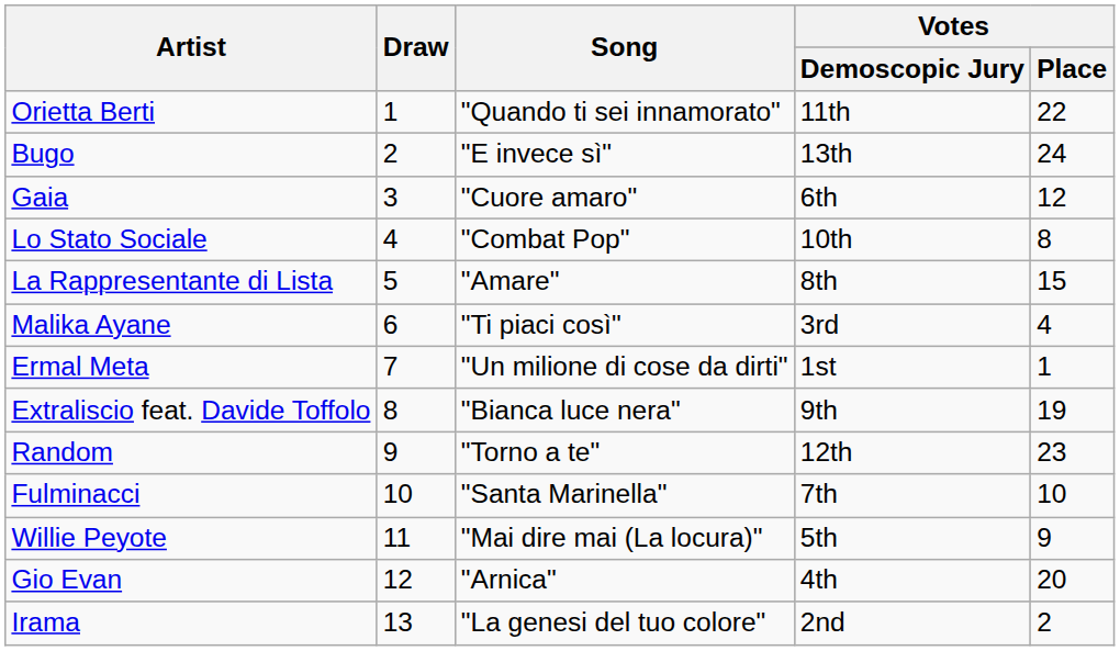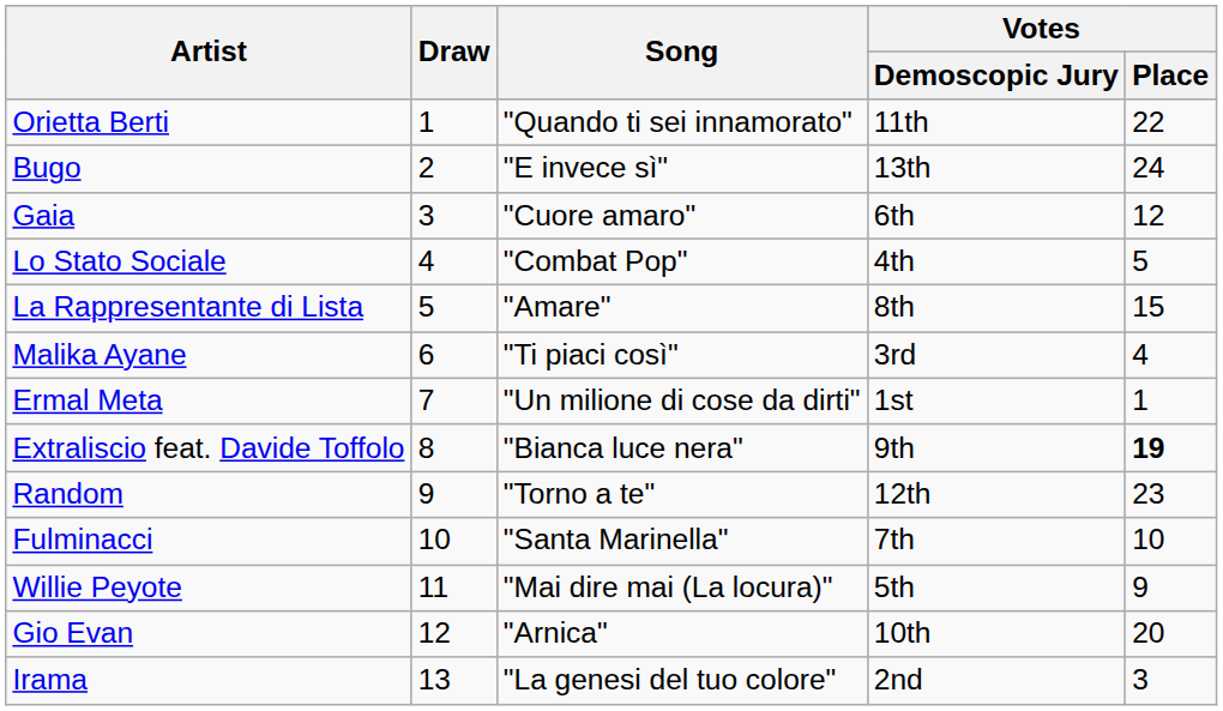 <table class="wikitable sortable">
 <tr>
 <th rowspan="2">Artist</th>
 <th rowspan="2">Draw</th>
 <th rowspan="2">Song</th>
 <th colspan="2">Votes</th>
 </tr>
 <tr>
 <th>Demoscopic Jury</th>
 <th>Place</th>
 </tr>
 <tr>
 <td><a href='#'>Orietta Berti</a></td>
 <td>1</td>
 <td>"Quando ti sei innamorato"</td>
 <td>11th</td>
 <td>22</td>
 </tr>
 <tr>
 <td><a href='#'>Bugo</a></td>
 <td>2</td>
 <td>"E invece sì"</td>
 <td>13th</td>
 <td>24</td>
 </tr>
 <tr>
 <td><a href='#'>Gaia</a></td>
 <td>3</td>
 <td>"Cuore amaro"</td>
 <td>6th</td>
 <td>12</td>
 </tr>
 <tr>
 <td><a href='#'>Lo Stato Sociale</a></td>
 <td>4</td>
 <td>"Combat Pop"</td>
-<td>10th</td>
-<td>8</td>
+<td>4th</td>
+<td>5</td>
 </tr>
 <tr>
 <td><a href='#'>La Rappresentante di Lista</a></td>
 <td>5</td>
 <td>"Amare"</td>
 <td>8th</td>
 <td>15</td>
 </tr>
 <tr>
 <td><a href='#'>Malika Ayane</a></td>
 <td>6</td>
 <td>"Ti piaci così"</td>
 <td>3rd</td>
 <td>4</td>
 </tr>
 <tr>
 <td><a href='#'>Ermal Meta</a></td>
 <td>7</td>
 <td>"Un milione di cose da dirti"</td>
 <td>1st</td>
 <td>1</td>
 </tr>
 <tr>
 <td><a href='#'>Extraliscio</a> feat. <a href='#'>Davide Toffolo</a></td>
 <td>8</td>
 <td>"Bianca luce nera"</td>
 <td>9th</td>
-<td>19</td>
+<td><strong>19</strong></td>
 </tr>
 <tr>
 <td><a href='#'>Random</a></td>
 <td>9</td>
 <td>"Torno a te"</td>
 <td>12th</td>
 <td>23</td>
 </tr>
 <tr>
 <td><a href='#'>Fulminacci</a></td>
 <td>10</td>
 <td>"Santa Marinella"</td>
 <td>7th</td>
 <td>10</td>
 </tr>
 <tr>
 <td><a href='#'>Willie Peyote</a></td>
 <td>11</td>
 <td>"Mai dire mai (La locura)"</td>
 <td>5th</td>
 <td>9</td>
 </tr>
 <tr>
 <td><a href='#'>Gio Evan</a></td>
 <td>12</td>
 <td>"Arnica"</td>
-<td>4th</td>
+<td>10th</td>
 <td>20</td>
 </tr>
 <tr>
 <td><a href='#'>Irama</a></td>
 <td>13</td>
 <td>"La genesi del tuo colore"</td>
 <td>2nd</td>
-<td>2</td>
+<td>3</td>
 </tr>
 </table>
